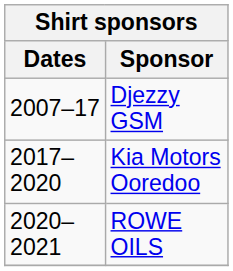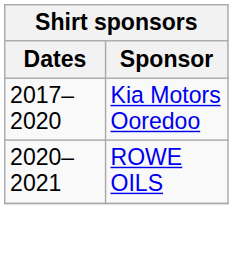 <table class="wikitable mw-collapsible collapsible collapsed plainrowheaders" style="width: 25%; text-align: centr; margin-left:1em; float: left">
 <tr>
 <th colspan=2>Shirt sponsors</th>
 </tr>
 <tr>
 <th scope="col">Dates</th>
 <th scope="col">Sponsor</th>
-</tr>
-<tr>
-<td scope="row">2007–17</td>
-<td>  <a href='#'>Djezzy GSM</a></td>
 </tr>
 <tr>
 <td scope="row">2017–2020</td>
 <td> <a href='#'>Kia Motors</a><br> <a href='#'>Ooredoo</a></td>
 </tr>
 <tr>
 <td scope="row">2020–2021</td>
 <td> <a href='#'>ROWE OILS</a><br> </td>
 </tr>
 <tr>
 </tr>
 </table>
